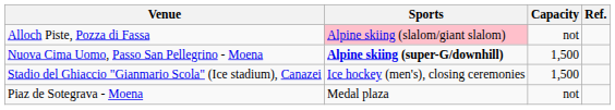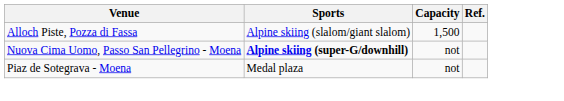 <table class="wikitable">
 <tr>
 <th>Venue</th>
 <th>Sports</th>
 <th>Capacity</th>
 <th>Ref.</th>
 </tr>
 <tr>
 <td><a href='#'>Alloch</a> Piste, <a href='#'>Pozza di Fassa</a></td>
-<td style="background: pink;"><a href='#'>Alpine skiing</a> (slalom/giant slalom)</td>
-<td align=right>not</td>
+<td><a href='#'>Alpine skiing</a> (slalom/giant slalom)</td>
+<td align=right>1,500</td>
 <td></td>
 </tr>
 <tr>
 <td><a href='#'>Nuova Cima Uomo</a>, <a href='#'>Passo San Pellegrino</a> - <a href='#'>Moena</a></td>
 <td><strong><a href='#'>Alpine skiing</a> (super-G/downhill)</strong></td>
-<td align=right>1,500</td>
-<td></td>
-</tr>
-<tr>
-<td><a href='#'>Stadio del Ghiaccio "Gianmario Scola"</a> (Ice stadium), <a href='#'>Canazei</a></td>
-<td><a href='#'>Ice hockey</a> (men's), closing ceremonies</td>
-<td align=right>1,500</td>
+<td align=right>not</td>
 <td></td>
 </tr>
 <tr>
 <td>Piaz de Sotegrava - <a href='#'>Moena</a></td>
 <td>Medal plaza</td>
 <td align=right>not</td>
 <td></td>
 </tr>
 </table>
